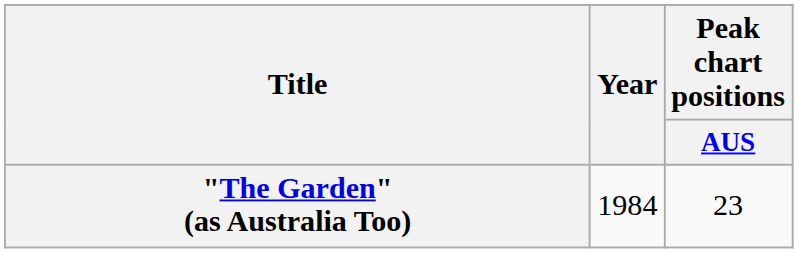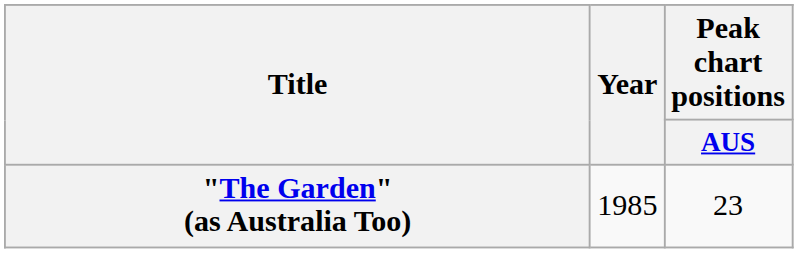 <table class="wikitable plainrowheaders" style="text-align:center;" border="1">
 <tr>
 <th scope="col" rowspan="2" style="width:19em;">Title</th>
 <th scope="col" rowspan="2" style="width:1em;">Year</th>
 <th scope="col" colspan="1">Peak chart positions</th>
 </tr>
 <tr>
 <th scope="col" style="width:3em;font-size:90%;"><a href='#'>AUS</a><br></th>
 </tr>
 <tr>
 <th scope="row">"<a href='#'>The Garden</a>"<br><span>(as Australia Too)</span></th>
-<td>1984</td>
+<td>1985</td>
 <td>23</td>
 </tr>
 </table>
